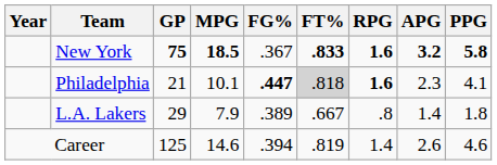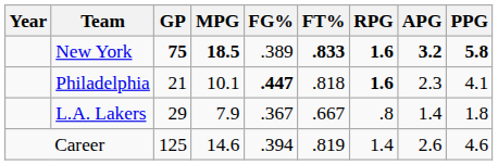 <table class="wikitable sortable" style="font-size:95%; text-align:right;">
 <tr>
 <th>Year</th>
 <th>Team</th>
 <th>GP</th>
 <th>MPG</th>
 <th>FG%</th>
 <th>FT%</th>
 <th>RPG</th>
 <th>APG</th>
 <th>PPG</th>
 </tr>
 <tr>
 <td style="text-align:left;"></td>
 <td style="text-align:left;"><a href='#'>New York</a></td>
 <td><strong>75</strong></td>
 <td><strong>18.5</strong></td>
-<td>.367</td>
+<td>.389</td>
 <td><strong>.833</strong></td>
 <td><strong>1.6</strong></td>
 <td><strong>3.2</strong></td>
 <td><strong>5.8</strong></td>
 </tr>
 <tr>
 <td style="text-align:left;"></td>
 <td style="text-align:left;"><a href='#'>Philadelphia</a></td>
 <td>21</td>
 <td>10.1</td>
 <td><strong>.447</strong></td>
-<td style="background: lightgrey;">.818</td>
+<td>.818</td>
 <td><strong>1.6</strong></td>
 <td>2.3</td>
 <td>4.1</td>
 </tr>
 <tr>
 <td style="text-align:left;"></td>
 <td style="text-align:left;"><a href='#'>L.A. Lakers</a></td>
 <td>29</td>
 <td>7.9</td>
-<td>.389</td>
+<td>.367</td>
 <td>.667</td>
 <td>.8</td>
 <td>1.4</td>
 <td>1.8</td>
 </tr>
 <tr class="sortbottom">
 <td style="text-align:center;" colspan="2">Career</td>
 <td>125</td>
 <td>14.6</td>
 <td>.394</td>
 <td>.819</td>
 <td>1.4</td>
 <td>2.6</td>
 <td>4.6</td>
 </tr>
 </table>
